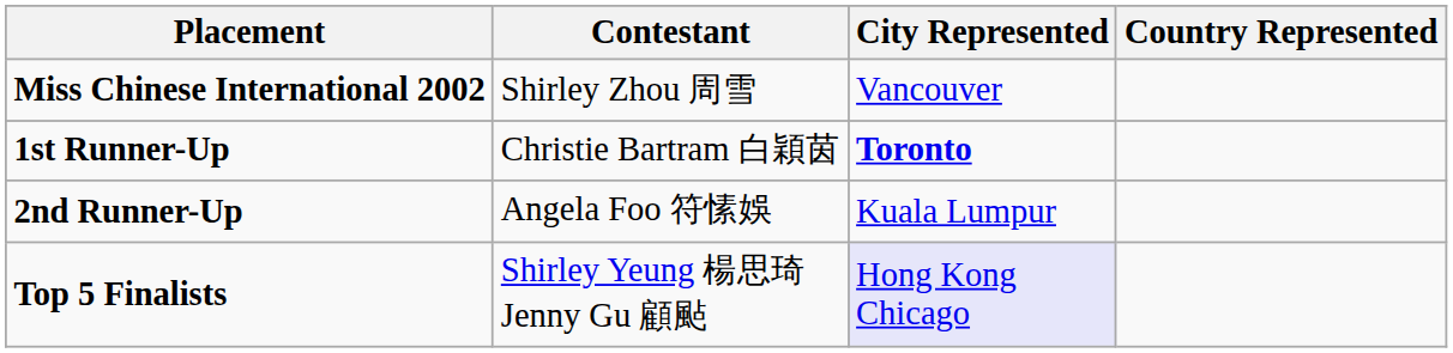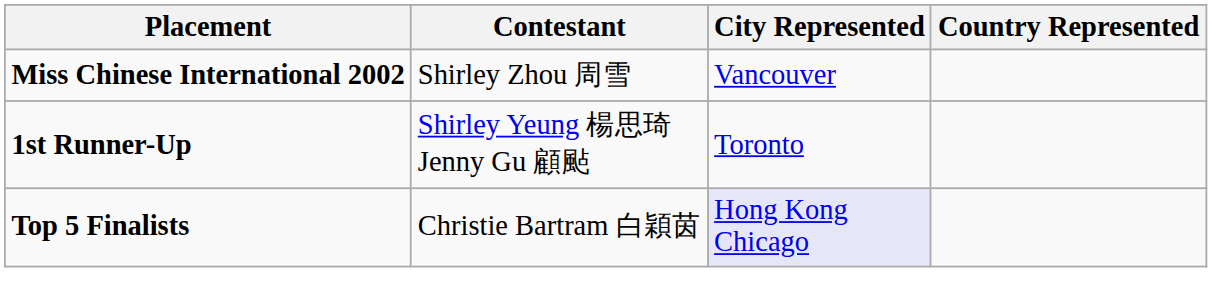 <table class="wikitable" border="1">
 <tr>
 <th>Placement</th>
 <th>Contestant</th>
 <th>City Represented</th>
 <th>Country Represented</th>
 </tr>
 <tr>
 <td><strong>Miss Chinese International 2002</strong></td>
 <td>Shirley Zhou 周雪</td>
 <td><a href='#'>Vancouver</a></td>
 <td></td>
 </tr>
 <tr>
 <td><strong>1st Runner-Up</strong></td>
-<td>Christie Bartram 白穎茵</td>
-<td><strong><a href='#'>Toronto</a></strong></td>
-<td></td>
-</tr>
-<tr>
-<td><strong>2nd Runner-Up</strong></td>
-<td>Angela Foo 符愫娛</td>
-<td><a href='#'>Kuala Lumpur</a></td>
+<td><a href='#'>Shirley Yeung</a> 楊思琦<br>Jenny Gu 顧颭</td>
+<td><a href='#'>Toronto</a></td>
 <td></td>
 </tr>
 <tr>
 <td><strong>Top 5 Finalists</strong></td>
-<td><a href='#'>Shirley Yeung</a> 楊思琦<br>Jenny Gu 顧颭</td>
+<td>Christie Bartram 白穎茵</td>
 <td style="background: lavender;"><a href='#'>Hong Kong</a><br><a href='#'>Chicago</a></td>
 <td><br></td>
 </tr>
 </table>
